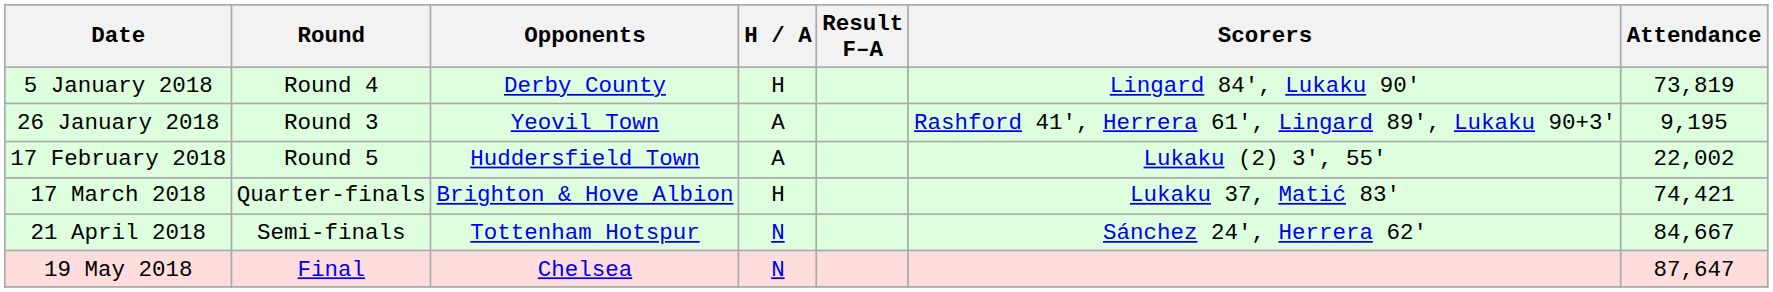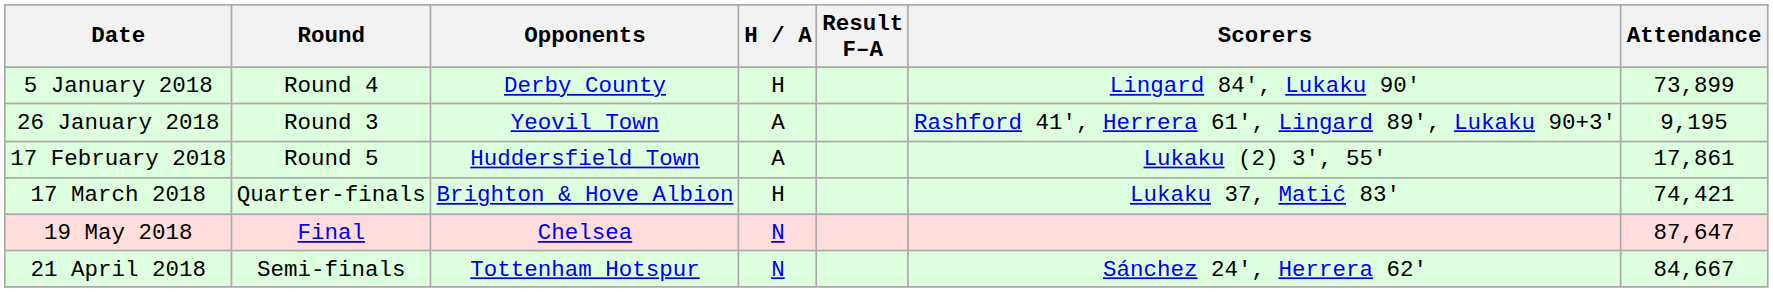 <table class="wikitable" style="text-align:center">
 <tr>
 <th>Date</th>
 <th>Round</th>
 <th>Opponents</th>
 <th>H / A</th>
 <th>Result<br>F–A</th>
 <th>Scorers</th>
 <th>Attendance</th>
 </tr>
 <tr bgcolor="#ddffdd">
 <td>5 January 2018</td>
 <td>Round 4</td>
 <td><a href='#'>Derby County</a></td>
 <td>H</td>
 <td></td>
 <td><a href='#'>Lingard</a> 84', <a href='#'>Lukaku</a> 90'</td>
-<td>73,819</td>
+<td>73,899</td>
 </tr>
 <tr bgcolor="#ddffdd">
 <td>26 January 2018</td>
 <td>Round 3</td>
 <td><a href='#'>Yeovil Town</a></td>
 <td>A</td>
 <td></td>
 <td><a href='#'>Rashford</a> 41', <a href='#'>Herrera</a> 61', <a href='#'>Lingard</a> 89', <a href='#'>Lukaku</a> 90+3'</td>
 <td>9,195</td>
 </tr>
 <tr bgcolor="#ddffdd">
 <td>17 February 2018</td>
 <td>Round 5</td>
 <td><a href='#'>Huddersfield Town</a></td>
 <td>A</td>
 <td></td>
 <td><a href='#'>Lukaku</a> (2) 3', 55'</td>
-<td>22,002</td>
+<td>17,861</td>
 </tr>
 <tr bgcolor="#ddffdd">
 <td>17 March 2018</td>
 <td>Quarter-finals</td>
 <td><a href='#'>Brighton & Hove Albion</a></td>
 <td>H</td>
 <td></td>
 <td><a href='#'>Lukaku</a> 37, <a href='#'>Matić</a> 83'</td>
 <td>74,421</td>
 </tr>
+<tr bgcolor="#ffdddd">
+<td>19 May 2018</td>
+<td><a href='#'>Final</a></td>
+<td><a href='#'>Chelsea</a></td>
+<td><a href='#'>N</a></td>
+<td></td>
+<td></td>
+<td>87,647</td>
+</tr>
 <tr bgcolor="#ddffdd">
 <td>21 April 2018</td>
 <td>Semi-finals</td>
 <td><a href='#'>Tottenham Hotspur</a></td>
 <td><a href='#'>N</a></td>
 <td></td>
 <td><a href='#'>Sánchez</a> 24', <a href='#'>Herrera</a> 62'</td>
 <td>84,667</td>
 </tr>
-<tr bgcolor="#ffdddd">
-<td>19 May 2018</td>
-<td><a href='#'>Final</a></td>
-<td><a href='#'>Chelsea</a></td>
-<td><a href='#'>N</a></td>
-<td></td>
-<td></td>
-<td>87,647</td>
-</tr>
 </table>
